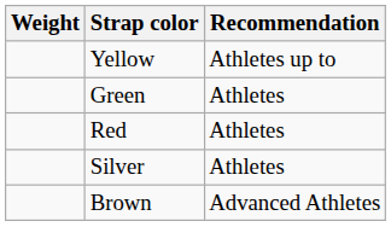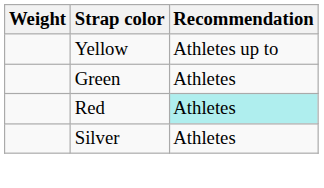 <table class="wikitable">
 <tr>
 <th>Weight</th>
 <th>Strap color</th>
 <th>Recommendation</th>
 </tr>
 <tr>
 <td></td>
 <td>Yellow</td>
 <td>Athletes up to </td>
 </tr>
 <tr>
 <td></td>
 <td>Green</td>
 <td>Athletes </td>
 </tr>
 <tr>
 <td></td>
 <td>Red</td>
-<td>Athletes </td>
+<td style="background: paleturquoise;">Athletes </td>
 </tr>
 <tr>
 <td></td>
 <td>Silver</td>
 <td>Athletes </td>
 </tr>
-<tr>
-<td></td>
-<td>Brown</td>
-<td>Advanced Athletes</td>
-</tr>
 </table>
